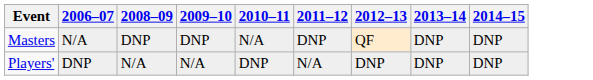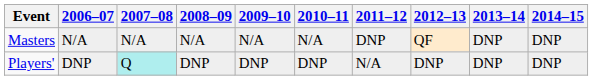 <table class="wikitable">
 <tr>
 <th>Event</th>
 <th><a href='#'>2006–07</a></th>
+<th><a href='#'>2007–08</a></th>
 <th><a href='#'>2008–09</a></th>
 <th><a href='#'>2009–10</a></th>
 <th><a href='#'>2010–11</a></th>
 <th><a href='#'>2011–12</a></th>
 <th><a href='#'>2012–13</a></th>
 <th><a href='#'>2013–14</a></th>
 <th><a href='#'>2014–15</a></th>
 </tr>
 <tr>
 <td><a href='#'>Masters</a></td>
 <td style="background:#EFEFEF;">N/A</td>
-<td style="background:#EFEFEF;">DNP</td>
-<td style="background:#EFEFEF;">DNP</td>
+<td style="background:#EFEFEF;">N/A</td>
+<td style="background:#EFEFEF;">N/A</td>
+<td style="background:#EFEFEF;">N/A</td>
 <td style="background:#EFEFEF;">N/A</td>
 <td style="background:#EFEFEF;">DNP</td>
 <td style="background:#ffebcd;">QF</td>
 <td style="background:#EFEFEF;">DNP</td>
 <td style="background:#EFEFEF;">DNP</td>
 </tr>
 <tr>
 <td><a href='#'>Players'</a></td>
 <td style="background:#EFEFEF;">DNP</td>
-<td style="background:#EFEFEF;">N/A</td>
-<td style="background:#EFEFEF;">N/A</td>
+<td style="background:#afeeee;">Q</td>
+<td style="background:#EFEFEF;">DNP</td>
+<td style="background:#EFEFEF;">DNP</td>
 <td style="background:#EFEFEF;">DNP</td>
 <td style="background:#EFEFEF;">N/A</td>
 <td style="background:#EFEFEF;">DNP</td>
 <td style="background:#EFEFEF;">DNP</td>
 <td style="background:#EFEFEF;">DNP</td>
 </tr>
 </table>
